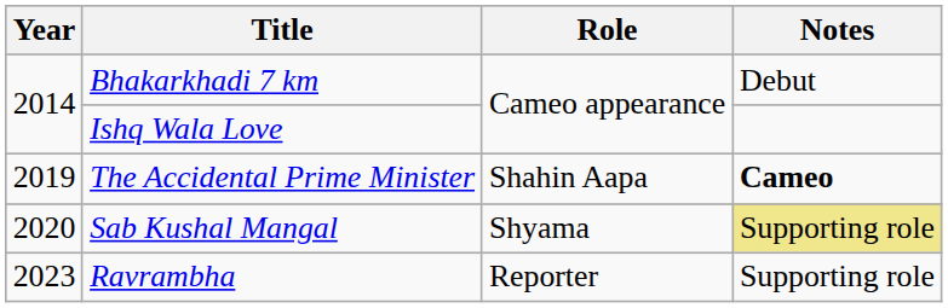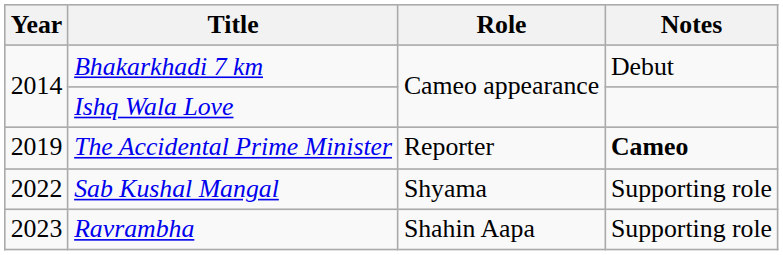 <table class="wikitable">
 <tr>
 <th>Year</th>
 <th>Title</th>
 <th>Role</th>
 <th>Notes</th>
 </tr>
 <tr>
 <td rowspan="2">2014</td>
 <td><em><a href='#'>Bhakarkhadi 7 km</a></em></td>
 <td rowspan="2">Cameo appearance</td>
 <td>Debut</td>
 </tr>
 <tr>
 <td><em><a href='#'>Ishq Wala Love</a></em></td>
 <td></td>
 </tr>
 <tr>
 <td>2019</td>
 <td><em><a href='#'>The Accidental Prime Minister</a></em></td>
-<td>Shahin Aapa</td>
+<td>Reporter</td>
 <td><strong>Cameo</strong></td>
 </tr>
 <tr>
-<td>2020</td>
+<td>2022</td>
 <td><em><a href='#'>Sab Kushal Mangal</a></em></td>
 <td>Shyama</td>
-<td style="background: khaki;">Supporting role</td>
+<td>Supporting role</td>
 </tr>
 <tr>
 <td>2023</td>
 <td><em><a href='#'>Ravrambha</a></em></td>
-<td>Reporter</td>
+<td>Shahin Aapa</td>
 <td>Supporting role</td>
 </tr>
 </table>
